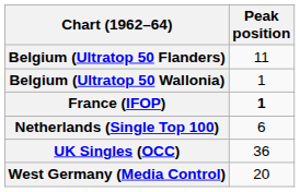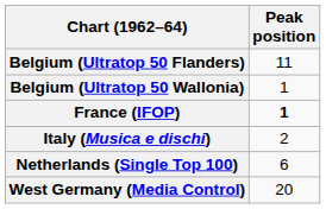 <table class="wikitable plainrowheaders" style="text-align:center">
 <tr>
 <th scope="col">Chart (1962–64)</th>
 <th scope="col">Peak<br>position</th>
 </tr>
 <tr>
 <th scope="row">Belgium (<a href='#'>Ultratop 50</a> Flanders)</th>
 <td>11</td>
 </tr>
 <tr>
 <th scope="row">Belgium (<a href='#'>Ultratop 50</a> Wallonia)</th>
 <td>1</td>
 </tr>
 <tr>
 <th scope="row">France (<a href='#'>IFOP</a>)</th>
 <td><strong>1</strong></td>
 </tr>
 <tr>
+<th scope="row">Italy (<em><a href='#'>Musica e dischi</a></em>)</th>
+<td>2</td>
+</tr>
+<tr>
 <th scope="row">Netherlands (<a href='#'>Single Top 100</a>)</th>
 <td>6</td>
-</tr>
-<tr>
-<th scope="row"><a href='#'>UK Singles</a> (<a href='#'>OCC</a>)</th>
-<td>36</td>
 </tr>
 <tr>
 <th scope="row">West Germany (<a href='#'>Media Control</a>)</th>
 <td>20</td>
 </tr>
 </table>
